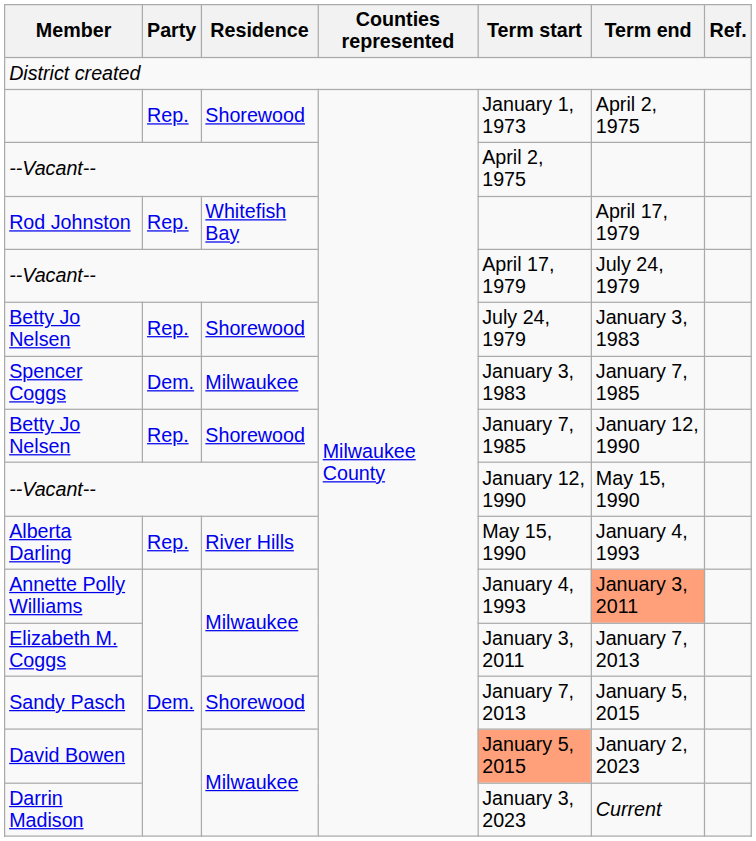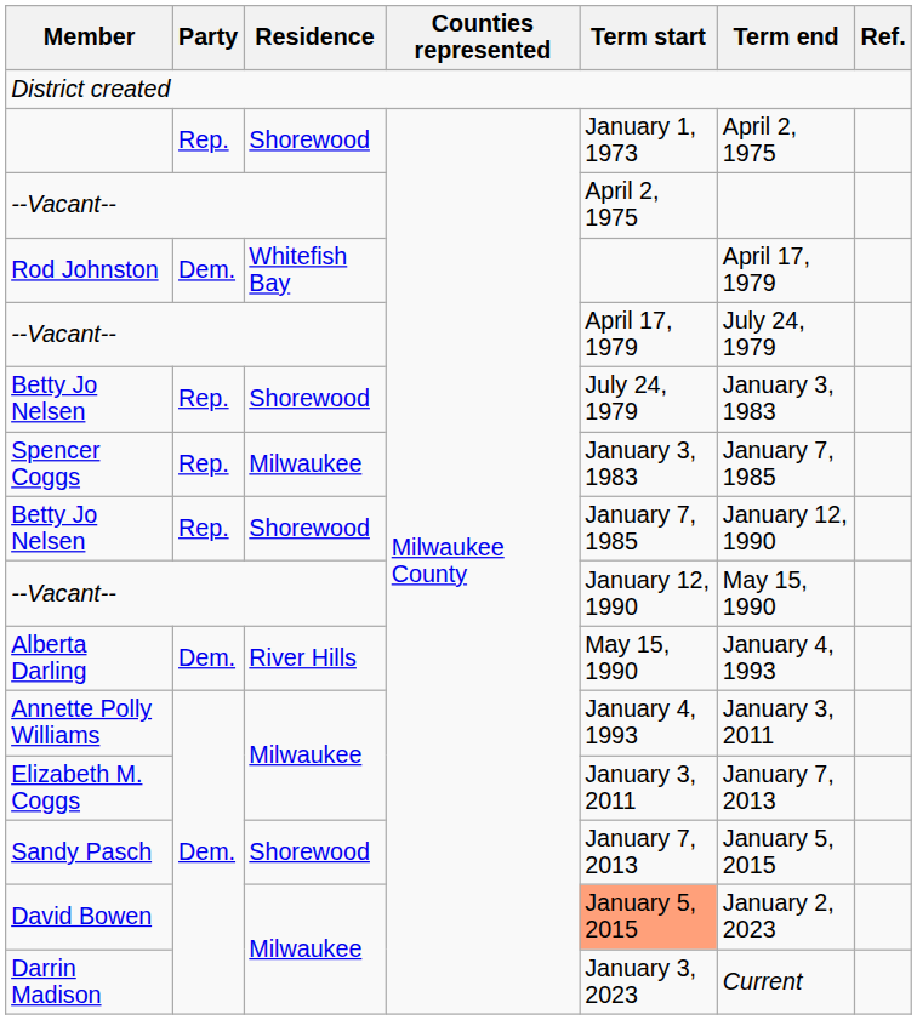 <table class="wikitable">
 <tr>
 <th>Member</th>
 <th>Party</th>
 <th>Residence</th>
 <th>Counties represented</th>
 <th>Term start</th>
 <th>Term end</th>
 <th>Ref.</th>
 </tr>
 <tr>
 <td colspan="7"><em>District created</em></td>
 </tr>
 <tr>
 <td></td>
 <td><a href='#'>Rep.</a></td>
 <td><a href='#'>Shorewood</a></td>
 <td rowspan="14"><a href='#'>Milwaukee County</a></td>
 <td>January 1, 1973</td>
 <td>April 2, 1975</td>
 <td></td>
 </tr>
 <tr>
 <td colspan="3"><em>--Vacant--</em></td>
 <td>April 2, 1975</td>
 <td></td>
 <td></td>
 </tr>
 <tr>
 <td><a href='#'>Rod Johnston</a></td>
-<td><a href='#'>Rep.</a></td>
+<td><a href='#'>Dem.</a></td>
 <td><a href='#'>Whitefish Bay</a></td>
 <td></td>
 <td>April 17, 1979</td>
 <td></td>
 </tr>
 <tr>
 <td colspan="3"><em>--Vacant--</em></td>
 <td>April 17, 1979</td>
 <td>July 24, 1979</td>
 <td></td>
 </tr>
 <tr>
 <td><a href='#'>Betty Jo Nelsen</a></td>
 <td><a href='#'>Rep.</a></td>
 <td><a href='#'>Shorewood</a></td>
 <td>July 24, 1979</td>
 <td>January 3, 1983</td>
 <td></td>
 </tr>
 <tr>
 <td><a href='#'>Spencer Coggs</a></td>
-<td><a href='#'>Dem.</a></td>
+<td><a href='#'>Rep.</a></td>
 <td><a href='#'>Milwaukee</a></td>
 <td>January 3, 1983</td>
 <td>January 7, 1985</td>
 <td></td>
 </tr>
 <tr>
 <td><a href='#'>Betty Jo Nelsen</a></td>
 <td><a href='#'>Rep.</a></td>
 <td><a href='#'>Shorewood</a></td>
 <td>January 7, 1985</td>
 <td>January 12, 1990</td>
 <td></td>
 </tr>
 <tr>
 <td colspan="3"><em>--Vacant--</em></td>
 <td>January 12, 1990</td>
 <td>May 15, 1990</td>
 <td></td>
 </tr>
 <tr>
 <td><a href='#'>Alberta Darling</a></td>
-<td><a href='#'>Rep.</a></td>
+<td><a href='#'>Dem.</a></td>
 <td><a href='#'>River Hills</a></td>
 <td>May 15, 1990</td>
 <td>January 4, 1993</td>
 <td></td>
 </tr>
 <tr>
 <td><a href='#'>Annette Polly Williams</a></td>
 <td rowspan="5" ><a href='#'>Dem.</a></td>
 <td rowspan="2"><a href='#'>Milwaukee</a></td>
 <td>January 4, 1993</td>
-<td style="background: lightsalmon;">January 3, 2011</td>
+<td>January 3, 2011</td>
 <td></td>
 </tr>
 <tr>
 <td><a href='#'>Elizabeth M. Coggs</a></td>
 <td>January 3, 2011</td>
 <td>January 7, 2013</td>
 <td></td>
 </tr>
 <tr>
 <td><a href='#'>Sandy Pasch</a></td>
 <td><a href='#'>Shorewood</a></td>
 <td>January 7, 2013</td>
 <td>January 5, 2015</td>
 <td></td>
 </tr>
 <tr>
 <td><a href='#'>David Bowen</a></td>
 <td rowspan="2"><a href='#'>Milwaukee</a></td>
 <td style="background: lightsalmon;">January 5, 2015</td>
 <td>January 2, 2023</td>
 <td></td>
 </tr>
 <tr>
 <td><a href='#'>Darrin Madison</a></td>
 <td>January 3, 2023</td>
 <td><em>Current</em></td>
 <td></td>
 </tr>
 </table>
